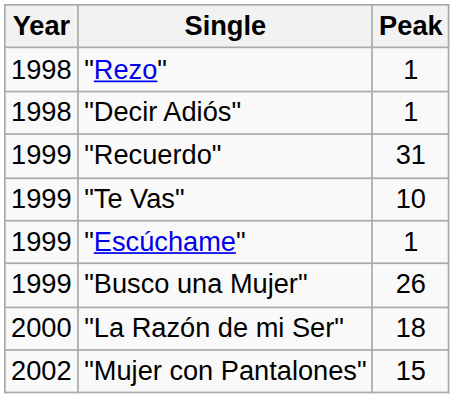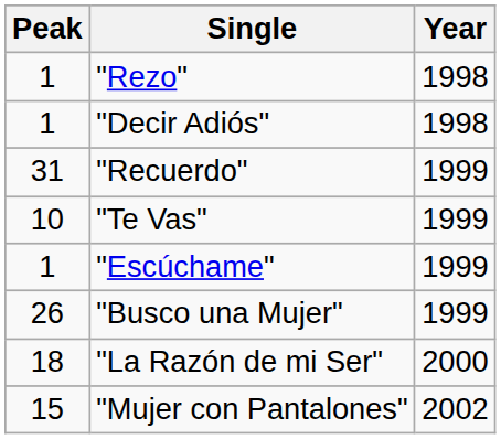 <table class="wikitable">
 <tr>
+<th>Peak</th>
+<th>Single</th>
 <th>Year</th>
-<th>Single</th>
-<th>Peak</th>
 </tr>
 <tr>
+<td align="center">1</td>
+<td>"<a href='#'>Rezo</a>"</td>
 <td>1998</td>
-<td>"<a href='#'>Rezo</a>"</td>
-<td align="center">1</td>
 </tr>
 <tr>
+<td align="center">1</td>
+<td>"Decir Adiós"</td>
 <td>1998</td>
-<td>"Decir Adiós"</td>
-<td align="center">1</td>
 </tr>
 <tr>
+<td align="center">31</td>
+<td>"Recuerdo"</td>
 <td>1999</td>
-<td>"Recuerdo"</td>
-<td align="center">31</td>
 </tr>
 <tr>
+<td align="center">10</td>
+<td>"Te Vas"</td>
 <td>1999</td>
-<td>"Te Vas"</td>
-<td align="center">10</td>
 </tr>
 <tr>
+<td align="center">1</td>
+<td>"<a href='#'>Escúchame</a>"</td>
 <td>1999</td>
-<td>"<a href='#'>Escúchame</a>"</td>
-<td align="center">1</td>
 </tr>
 <tr>
+<td align="center">26</td>
+<td>"Busco una Mujer"</td>
 <td>1999</td>
-<td>"Busco una Mujer"</td>
-<td align="center">26</td>
 </tr>
 <tr>
+<td align="center">18</td>
+<td>"La Razón de mi Ser"</td>
 <td>2000</td>
-<td>"La Razón de mi Ser"</td>
-<td align="center">18</td>
 </tr>
 <tr>
+<td align="center">15</td>
+<td>"Mujer con Pantalones"</td>
 <td>2002</td>
-<td>"Mujer con Pantalones"</td>
-<td align="center">15</td>
 </tr>
 </table>
